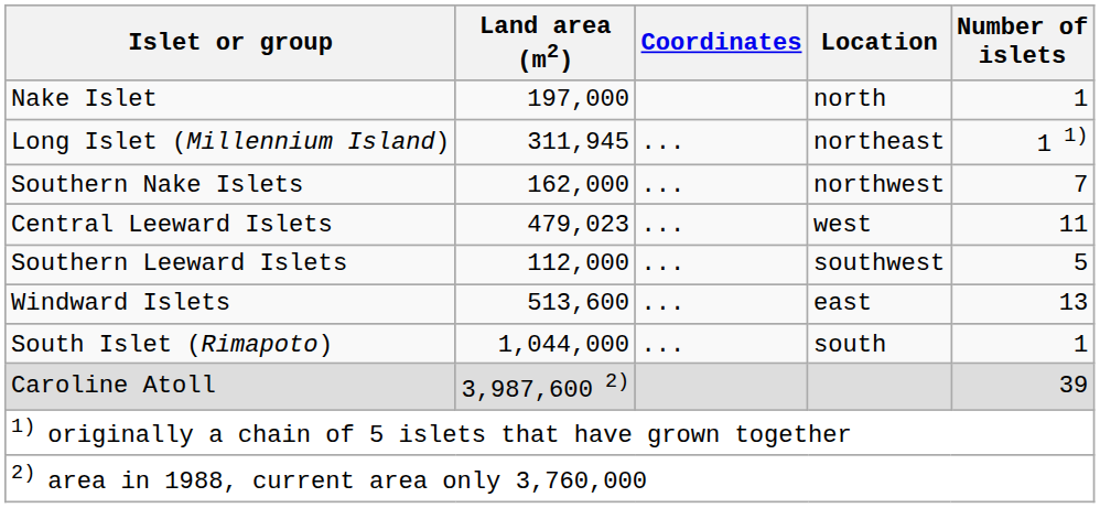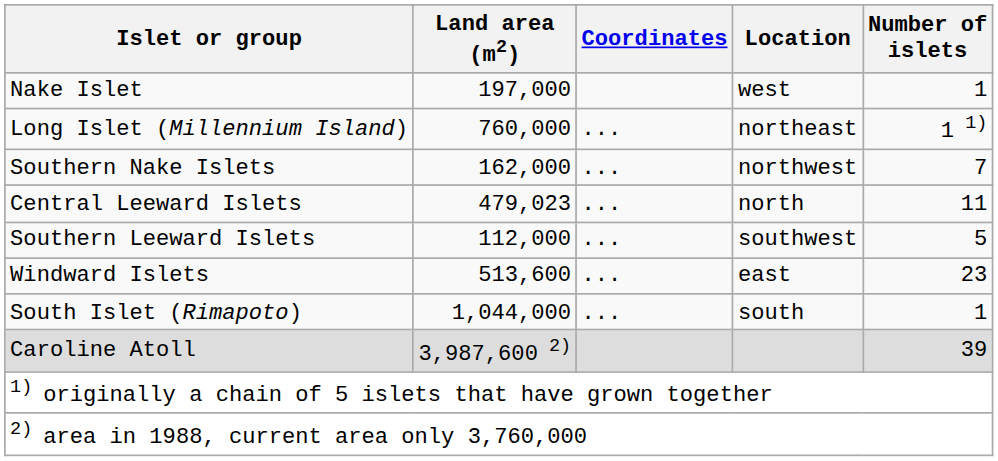 <table class="wikitable sortable">
 <tr>
 <th>Islet or group</th>
 <th>Land area<br>(m<sup>2</sup>)</th>
 <th><a href='#'>Coordinates</a></th>
 <th>Location</th>
 <th>Number of<br>islets</th>
 </tr>
 <tr>
 <td>Nake Islet</td>
 <td align="right">197,000</td>
 <td></td>
-<td>north</td>
+<td>west</td>
 <td align="right">1</td>
 </tr>
 <tr>
 <td>Long Islet (<em>Millennium Island</em>)</td>
-<td align="right">311,945</td>
+<td align="right">760,000</td>
 <td>...</td>
 <td>northeast</td>
 <td align="right">1<sup> 1)</sup></td>
 </tr>
 <tr>
 <td>Southern Nake Islets</td>
 <td align="right">162,000</td>
 <td>...</td>
 <td>northwest</td>
 <td align="right">7</td>
 </tr>
 <tr>
 <td>Central Leeward Islets</td>
 <td align="right">479,023</td>
 <td>...</td>
-<td>west</td>
+<td>north</td>
 <td align="right">11</td>
 </tr>
 <tr>
 <td>Southern Leeward Islets</td>
 <td align="right">112,000</td>
 <td>...</td>
 <td>southwest</td>
 <td align="right">5</td>
 </tr>
 <tr>
 <td>Windward Islets</td>
 <td align="right">513,600</td>
 <td>...</td>
 <td>east</td>
-<td align="right">13</td>
+<td align="right">23</td>
 </tr>
 <tr>
 <td>South Islet (<em>Rimapoto</em>)</td>
 <td align="right">1,044,000</td>
 <td>...</td>
 <td>south</td>
 <td align="right">1</td>
 </tr>
 <tr style="background: #DDDDDD;" class="sortbottom">
 <td>Caroline Atoll</td>
 <td align="right">3,987,600<sup> 2)</sup></td>
 <td></td>
 <td> </td>
 <td align="right">39</td>
 </tr>
 <tr bgcolor=#ffffff class="sortbottom">
 <td colspan="6"><sup>1) </sup>originally a chain of 5 islets that have grown together</td>
 </tr>
 <tr bgcolor=#ffffff class="sortbottom">
 <td colspan="6"><sup>2) </sup>area in 1988, current area only 3,760,000</td>
 </tr>
 </table>
